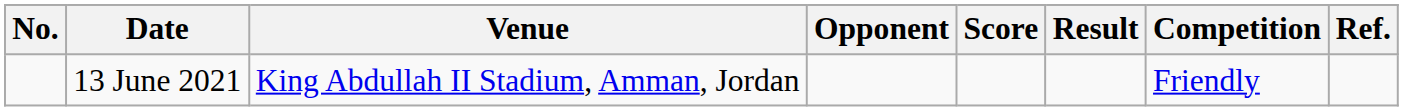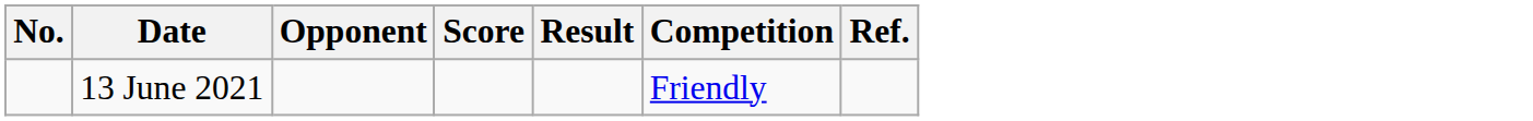 <table class="wikitable">
 <tr>
 <th>No.</th>
 <th>Date</th>
-<th>Venue</th>
 <th>Opponent</th>
 <th>Score</th>
 <th>Result</th>
 <th>Competition</th>
 <th>Ref.</th>
 </tr>
 <tr>
 <td></td>
 <td>13 June 2021</td>
-<td><a href='#'>King Abdullah II Stadium</a>, <a href='#'>Amman</a>, Jordan</td>
 <td></td>
 <td></td>
 <td></td>
 <td><a href='#'>Friendly</a></td>
 <td></td>
 </tr>
 </table>
